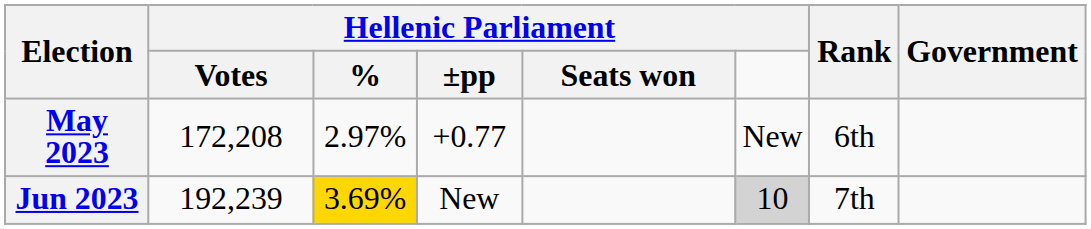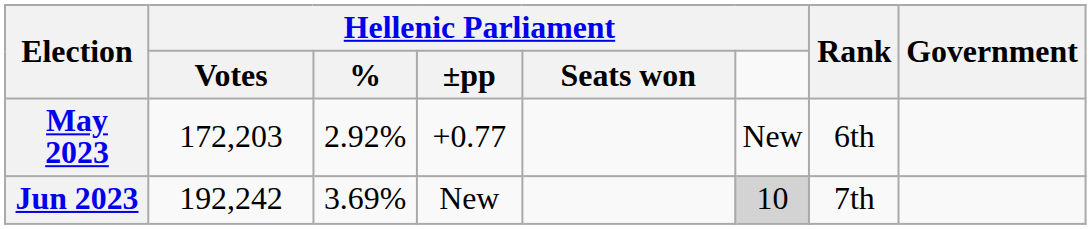 <table class="wikitable" style="text-align:center; line-height:16px;">
 <tr>
 <th rowspan="2" style="width:65px;">Election</th>
 <th colspan="5"><a href='#'>Hellenic Parliament</a></th>
 <th rowspan="2" style="width:30px;">Rank</th>
 <th rowspan="2">Government</th>
 </tr>
 <tr>
 <th style="width:75px;">Votes</th>
 <th style="width:45px;">%</th>
 <th style="width:45px;">±pp</th>
 <th style="width:100px;">Seats won</th>
 </tr>
 <tr>
 <th><a href='#'>May 2023</a></th>
-<td>172,208</td>
-<td>2.97%</td>
+<td>172,203</td>
+<td>2.92%</td>
 <td>+0.77</td>
 <td></td>
 <td>New</td>
 <td>6th</td>
 <td></td>
 </tr>
 <tr>
 <th><a href='#'>Jun 2023</a></th>
-<td>192,239</td>
-<td style="background: gold;">3.69%</td>
+<td>192,242</td>
+<td>3.69%</td>
 <td>New</td>
 <td></td>
 <td style="background: lightgrey;"> 10</td>
 <td>7th</td>
 <td></td>
 </tr>
 </table>
